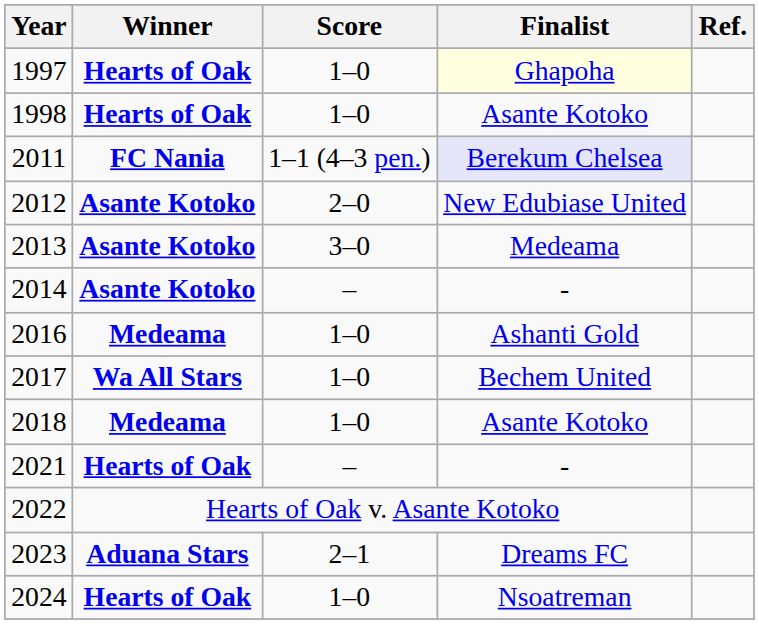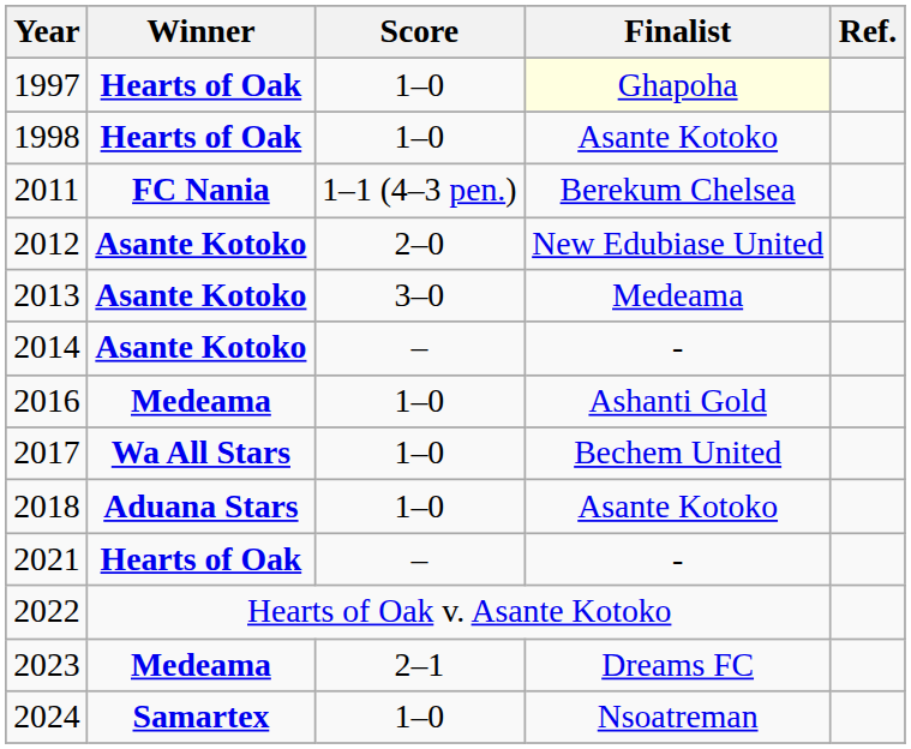 <table class="wikitable sortable alternance" style="text-align:center;" font-size:95%; line-height:14px;">
 <tr>
 <th>Year</th>
 <th>Winner</th>
 <th>Score</th>
 <th>Finalist</th>
 <th>Ref.</th>
 </tr>
 <tr>
 <td align=center>1997</td>
 <td><strong><a href='#'>Hearts of Oak</a></strong></td>
 <td>1–0</td>
 <td style="background: lightyellow;"><a href='#'>Ghapoha</a></td>
 <td></td>
 </tr>
 <tr>
 <td align=center>1998</td>
 <td><strong><a href='#'>Hearts of Oak</a></strong></td>
 <td>1–0</td>
 <td><a href='#'>Asante Kotoko</a></td>
 <td></td>
 </tr>
 <tr>
 <td align=center>2011</td>
 <td><strong><a href='#'>FC Nania</a></strong></td>
 <td>1–1 (4–3 <a href='#'>pen.</a>)</td>
-<td style="background: lavender;"><a href='#'>Berekum Chelsea</a></td>
+<td><a href='#'>Berekum Chelsea</a></td>
 <td></td>
 </tr>
 <tr>
 <td align=center>2012</td>
 <td><strong><a href='#'>Asante Kotoko</a></strong></td>
 <td>2–0</td>
 <td><a href='#'>New Edubiase United</a></td>
 <td></td>
 </tr>
 <tr>
 <td align=center>2013</td>
 <td><strong><a href='#'>Asante Kotoko</a></strong></td>
 <td>3–0</td>
 <td><a href='#'>Medeama</a></td>
 <td></td>
 </tr>
 <tr>
 <td align=center>2014</td>
 <td><strong><a href='#'>Asante Kotoko</a></strong></td>
 <td>–</td>
 <td>-</td>
 <td></td>
 </tr>
 <tr>
 <td align=center>2016</td>
 <td><strong><a href='#'>Medeama</a></strong></td>
 <td>1–0</td>
 <td><a href='#'>Ashanti Gold</a></td>
 <td></td>
 </tr>
 <tr>
 <td align=center>2017</td>
 <td><strong><a href='#'>Wa All Stars</a></strong></td>
 <td>1–0</td>
 <td><a href='#'>Bechem United</a></td>
 <td></td>
 </tr>
 <tr>
 <td align=center>2018</td>
-<td><strong><a href='#'>Medeama</a></strong></td>
+<td><strong><a href='#'>Aduana Stars</a></strong></td>
 <td>1–0</td>
 <td><a href='#'>Asante Kotoko</a></td>
 <td></td>
 </tr>
 <tr>
 <td align=center>2021</td>
 <td><strong><a href='#'>Hearts of Oak</a></strong></td>
 <td>–</td>
 <td>-</td>
 </tr>
 <tr>
 <td align=center>2022</td>
 <td colspan="3"><a href='#'>Hearts of Oak</a>  v.  <a href='#'>Asante Kotoko</a></td>
 <td></td>
 </tr>
 <tr>
 <td align=center>2023</td>
-<td><strong><a href='#'>Aduana Stars</a></strong></td>
+<td><strong><a href='#'>Medeama</a></strong></td>
 <td>2–1</td>
 <td><a href='#'>Dreams FC</a></td>
 <td></td>
 </tr>
 <tr>
 <td align=center>2024</td>
-<td><strong><a href='#'>Hearts of Oak</a></strong></td>
+<td><strong><a href='#'>Samartex</a></strong></td>
 <td>1–0</td>
 <td><a href='#'>Nsoatreman</a></td>
 <td></td>
 </tr>
 </table>
